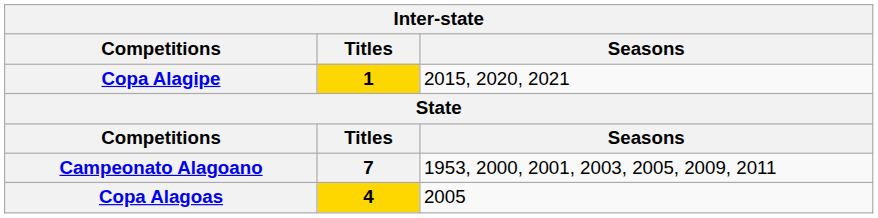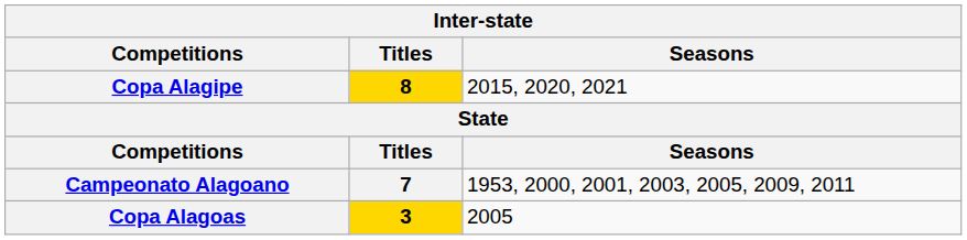 <table class="wikitable">
 <tr>
 <th colspan="3">Inter-state</th>
 </tr>
 <tr>
 <th style="width:260px">Competitions</th>
 <th style="width:80px">Titles</th>
 <th style="width:380px">Seasons</th>
 </tr>
 <tr>
 <th style="text-align:center"><a href='#'>Copa Alagipe</a></th>
-<td bgcolor="gold" style="text-align:center"><strong>1</strong></td>
+<td bgcolor="gold" style="text-align:center"><strong>8</strong></td>
 <td align="left">2015, 2020, 2021</td>
 </tr>
 <tr>
 <th colspan="3">State</th>
 </tr>
 <tr>
 <th>Competitions</th>
 <th>Titles</th>
 <th>Seasons</th>
 </tr>
 <tr>
 <th style="text-align:center"><a href='#'>Campeonato Alagoano</a></th>
 <th style="text-align:center"><strong>7</strong></th>
 <td align="left">1953, 2000, 2001, 2003, 2005, 2009, 2011</td>
 </tr>
 <tr>
 <th><a href='#'>Copa Alagoas</a></th>
-<td bgcolor="gold" style="text-align:center"><strong>4</strong></td>
+<td bgcolor="gold" style="text-align:center"><strong>3</strong></td>
 <td align="left">2005</td>
 </tr>
 </table>
